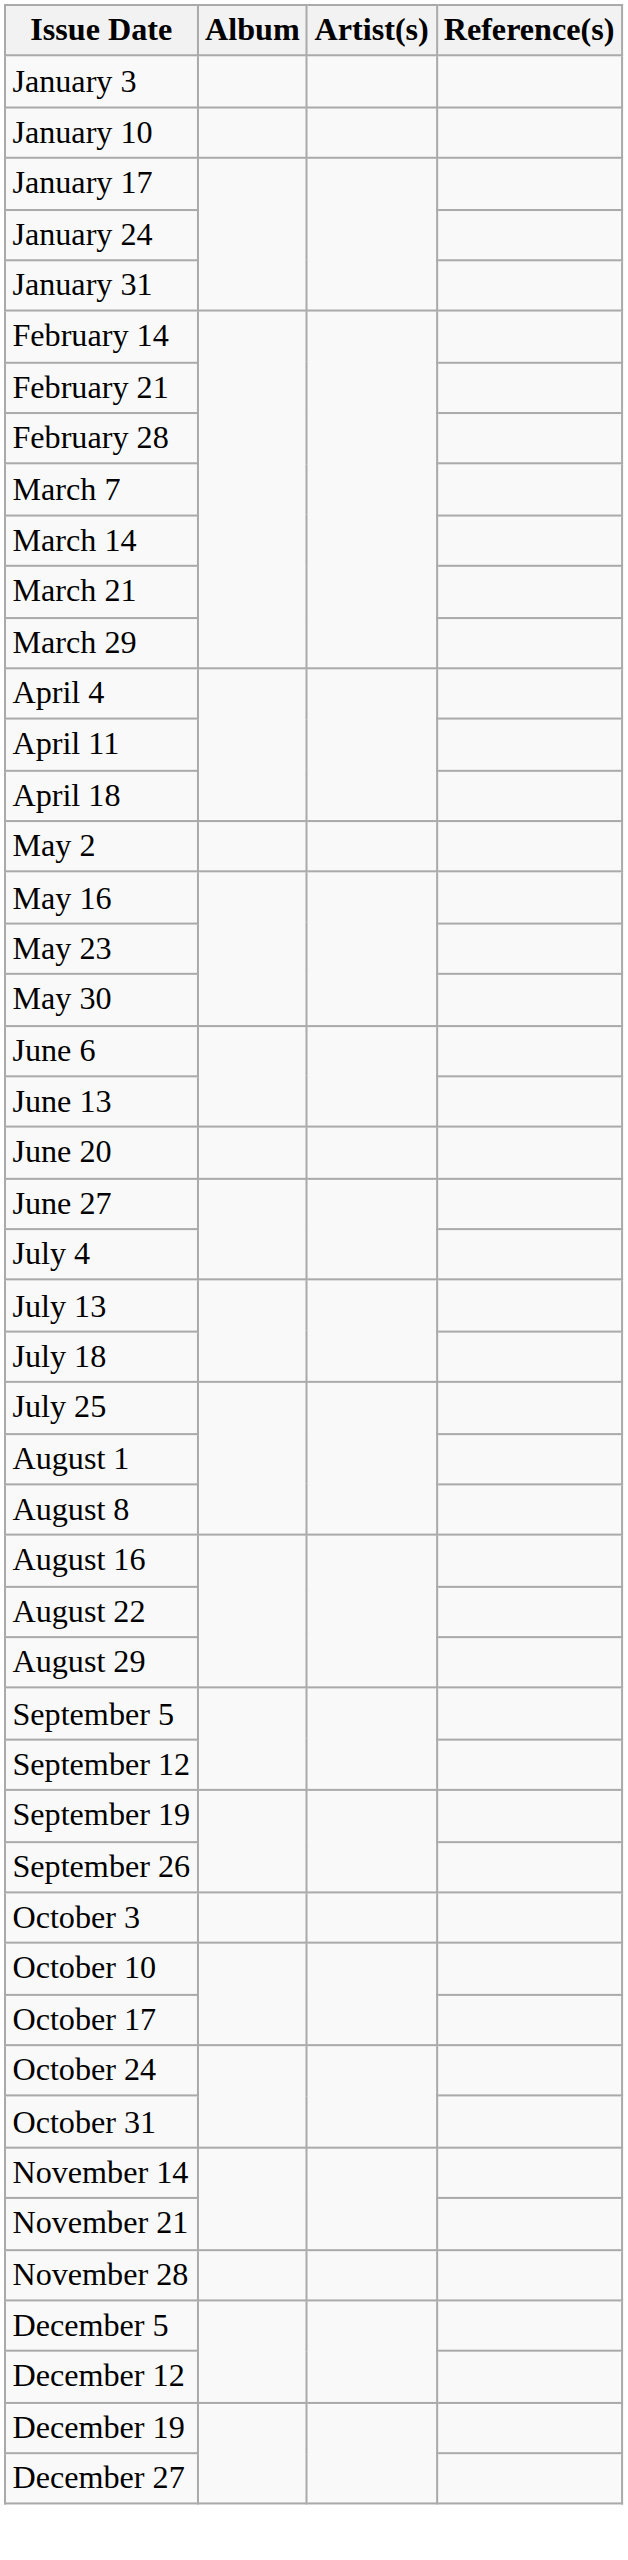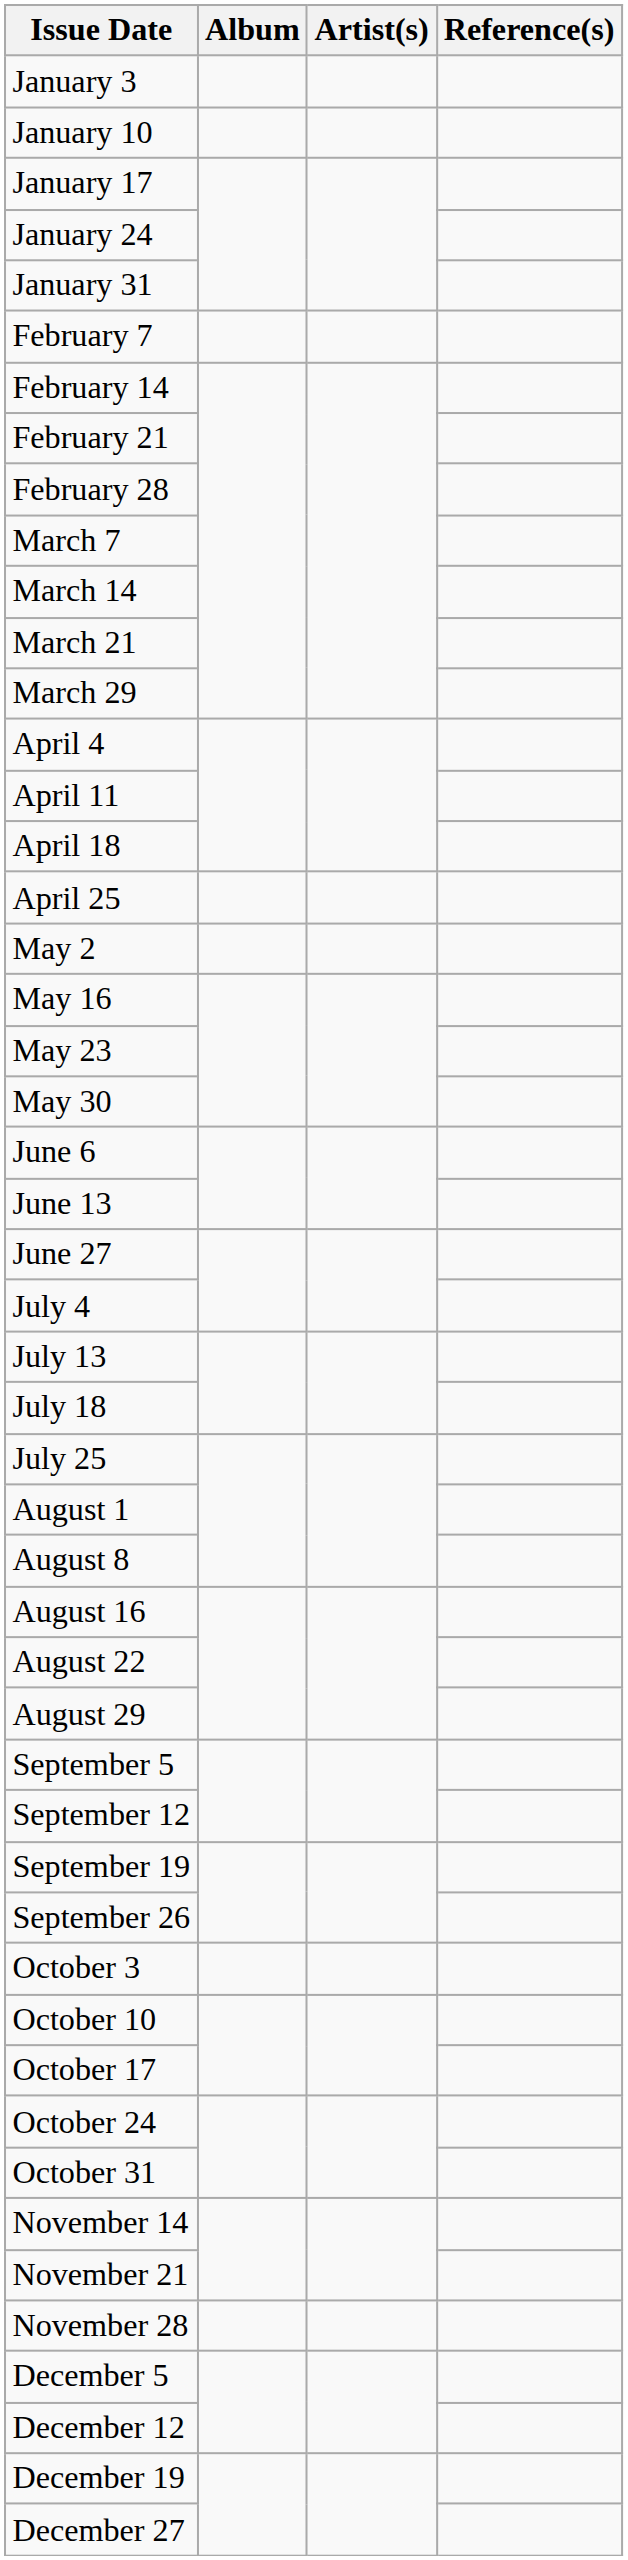 <table class="wikitable">
 <tr>
 <th style="text-align: center;">Issue Date</th>
 <th style="text-align: center;">Album</th>
 <th style="text-align: center;">Artist(s)</th>
 <th style="text-align: center;">Reference(s)</th>
 </tr>
 <tr>
 <td>January 3</td>
 <td rowspan=1><em>  </em></td>
 <td rowspan=1></td>
 <td></td>
 </tr>
 <tr>
 <td>January 10</td>
 <td rowspan=1><em>  </em></td>
 <td rowspan=1></td>
 <td></td>
 </tr>
 <tr>
 <td>January 17</td>
 <td rowspan=3><em>  </em></td>
 <td rowspan=3></td>
 <td></td>
 </tr>
 <tr>
 <td>January 24</td>
 <td></td>
 </tr>
 <tr>
 <td>January 31</td>
+<td></td>
+</tr>
+<tr>
+<td>February 7</td>
+<td rowspan=1><em>  </em></td>
+<td rowspan=1></td>
 <td></td>
 </tr>
 <tr>
 <td>February 14</td>
 <td rowspan=7><em>  </em></td>
 <td rowspan=7></td>
 <td></td>
 </tr>
 <tr>
 <td>February 21</td>
 <td></td>
 </tr>
 <tr>
 <td>February 28</td>
 <td></td>
 </tr>
 <tr>
 <td>March 7</td>
 <td></td>
 </tr>
 <tr>
 <td>March 14</td>
 <td></td>
 </tr>
 <tr>
 <td>March 21</td>
 <td></td>
 </tr>
 <tr>
 <td>March 29</td>
 <td></td>
 </tr>
 <tr>
 <td>April 4</td>
 <td rowspan=3><em>  </em></td>
 <td rowspan=3></td>
 <td></td>
 </tr>
 <tr>
 <td>April 11</td>
 <td></td>
 </tr>
 <tr>
 <td>April 18</td>
 <td></td>
 </tr>
 <tr>
+<td>April 25</td>
+<td rowspan=1><em>  </em></td>
+<td rowspan=1></td>
+<td></td>
+</tr>
+<tr>
 <td>May 2</td>
 <td rowspan=1><em>  </em></td>
 <td rowspan=1></td>
 <td></td>
 </tr>
 <tr>
 <td>May 16</td>
 <td rowspan=3><em>  </em></td>
 <td rowspan=3></td>
 <td></td>
 </tr>
 <tr>
 <td>May 23</td>
 <td></td>
 </tr>
 <tr>
 <td>May 30</td>
 <td></td>
 </tr>
 <tr>
 <td>June 6</td>
 <td rowspan=2><em>  </em></td>
 <td rowspan=2></td>
 <td></td>
 </tr>
 <tr>
 <td>June 13</td>
-<td></td>
-</tr>
-<tr>
-<td>June 20</td>
-<td rowspan=1><em>  </em></td>
-<td rowspan=1></td>
 <td></td>
 </tr>
 <tr>
 <td>June 27</td>
 <td rowspan=2><em>  </em></td>
 <td rowspan=2></td>
 <td></td>
 </tr>
 <tr>
 <td>July 4</td>
 <td></td>
 </tr>
 <tr>
 <td>July 13</td>
 <td rowspan=2><em>  </em></td>
 <td rowspan=2></td>
 <td></td>
 </tr>
 <tr>
 <td>July 18</td>
 <td></td>
 </tr>
 <tr>
 <td>July 25</td>
 <td rowspan=3><em>  </em></td>
 <td rowspan=3></td>
 <td></td>
 </tr>
 <tr>
 <td>August 1</td>
 <td></td>
 </tr>
 <tr>
 <td>August 8</td>
 <td></td>
 </tr>
 <tr>
 <td>August 16</td>
 <td rowspan=3><em>  </em></td>
 <td rowspan=3></td>
 <td></td>
 </tr>
 <tr>
 <td>August 22</td>
 <td></td>
 </tr>
 <tr>
 <td>August 29</td>
 <td></td>
 </tr>
 <tr>
 <td>September 5</td>
 <td rowspan=2><em>  </em></td>
 <td rowspan=2></td>
 <td></td>
 </tr>
 <tr>
 <td>September 12</td>
 <td></td>
 </tr>
 <tr>
 <td>September 19</td>
 <td rowspan=2><em>  </em></td>
 <td rowspan=2></td>
 <td></td>
 </tr>
 <tr>
 <td>September 26</td>
 <td></td>
 </tr>
 <tr>
 <td>October 3</td>
 <td rowspan=1><em>  </em></td>
 <td rowspan=1></td>
 <td></td>
 </tr>
 <tr>
 <td>October 10</td>
 <td rowspan=2><em>  </em></td>
 <td rowspan=2></td>
 <td></td>
 </tr>
 <tr>
 <td>October 17</td>
 <td></td>
 </tr>
 <tr>
 <td>October 24</td>
 <td rowspan=2><em>  </em></td>
 <td rowspan=2></td>
 <td></td>
 </tr>
 <tr>
 <td>October 31</td>
 <td></td>
 </tr>
 <tr>
 <td>November 14</td>
 <td rowspan=2><em>  </em></td>
 <td rowspan=2></td>
 <td></td>
 </tr>
 <tr>
 <td>November 21</td>
 <td></td>
 </tr>
 <tr>
 <td>November 28</td>
 <td rowspan=1><em>  </em></td>
 <td rowspan=1></td>
 <td></td>
 </tr>
 <tr>
 <td>December 5</td>
 <td rowspan=2><em>  </em></td>
 <td rowspan=2></td>
 <td></td>
 </tr>
 <tr>
 <td>December 12</td>
 <td></td>
 </tr>
 <tr>
 <td>December 19</td>
 <td rowspan=2><em>  </em></td>
 <td rowspan=2></td>
 <td></td>
 </tr>
 <tr>
 <td>December 27</td>
 <td></td>
 </tr>
 </table>
